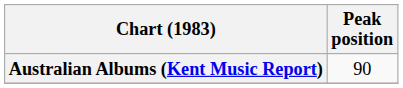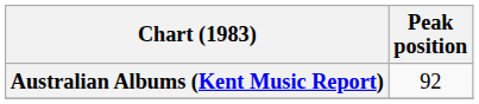 <table class="wikitable sortable plainrowheaders">
 <tr>
 <th>Chart (1983)</th>
 <th>Peak<br>position</th>
 </tr>
 <tr>
 <th scope=row>Australian Albums (<a href='#'>Kent Music Report</a>)</th>
-<td style="text-align:center;">90</td>
+<td style="text-align:center;">92</td>
 </tr>
 <tr>
 </tr>
 </table>
